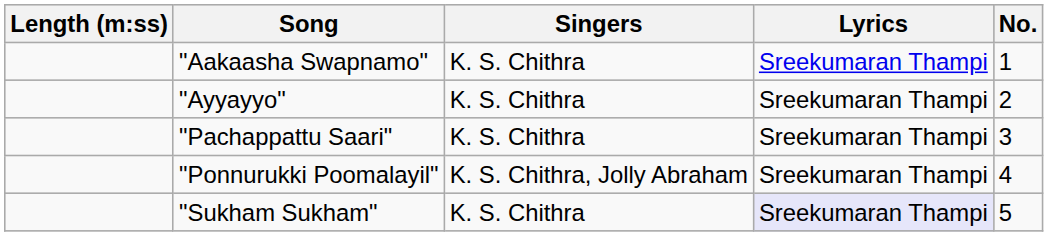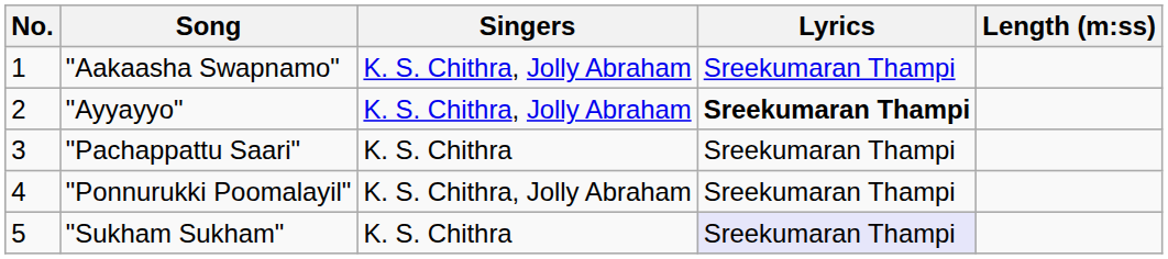 <table class="wikitable" style="font-size:95%;">
 <tr>
-<th>Length (m:ss)</th>
+<th>No.</th>
 <th>Song</th>
 <th>Singers</th>
 <th>Lyrics</th>
-<th>No.</th>
+<th>Length (m:ss)</th>
 </tr>
 <tr>
+<td>1</td>
+<td>"Aakaasha Swapnamo"</td>
+<td><a href='#'>K. S. Chithra</a>, <a href='#'>Jolly Abraham</a></td>
+<td><a href='#'>Sreekumaran Thampi</a></td>
 <td></td>
-<td>"Aakaasha Swapnamo"</td>
-<td>K. S. Chithra</td>
-<td><a href='#'>Sreekumaran Thampi</a></td>
-<td>1</td>
 </tr>
 <tr>
+<td>2</td>
+<td>"Ayyayyo"</td>
+<td><a href='#'>K. S. Chithra</a>, <a href='#'>Jolly Abraham</a></td>
+<td><strong>Sreekumaran Thampi</strong></td>
 <td></td>
-<td>"Ayyayyo"</td>
-<td>K. S. Chithra</td>
-<td>Sreekumaran Thampi</td>
-<td>2</td>
 </tr>
 <tr>
-<td></td>
+<td>3</td>
 <td>"Pachappattu Saari"</td>
 <td>K. S. Chithra</td>
 <td>Sreekumaran Thampi</td>
-<td>3</td>
+<td></td>
 </tr>
 <tr>
-<td></td>
+<td>4</td>
 <td>"Ponnurukki Poomalayil"</td>
 <td>K. S. Chithra, Jolly Abraham</td>
 <td>Sreekumaran Thampi</td>
-<td>4</td>
+<td></td>
 </tr>
 <tr>
-<td></td>
+<td>5</td>
 <td>"Sukham Sukham"</td>
 <td>K. S. Chithra</td>
 <td style="background: lavender;">Sreekumaran Thampi</td>
-<td>5</td>
+<td></td>
 </tr>
 </table>
